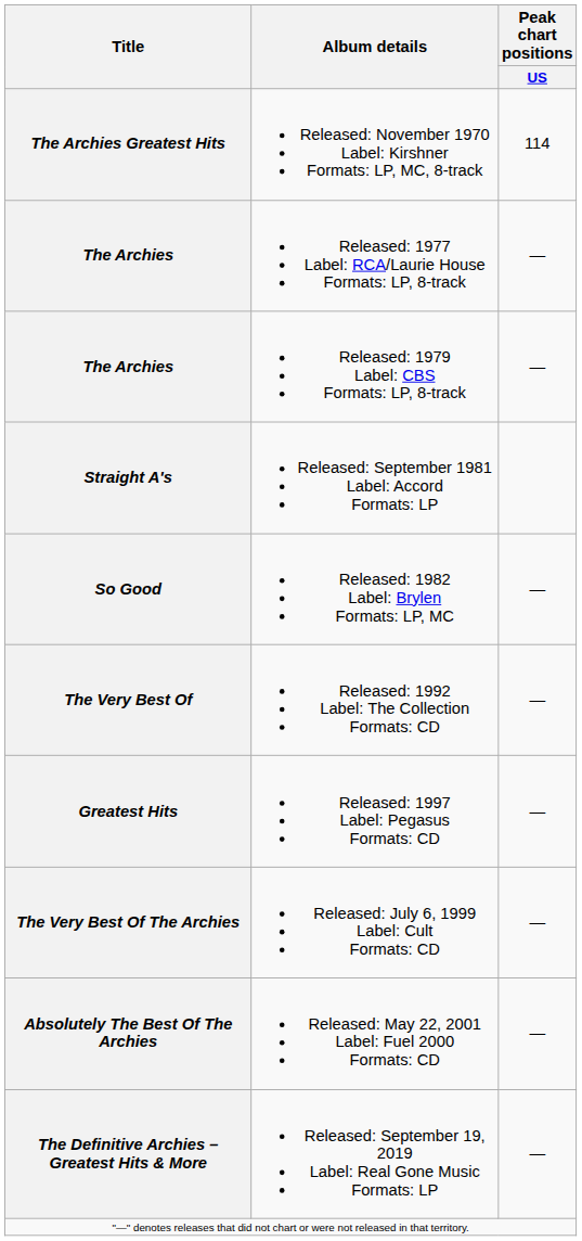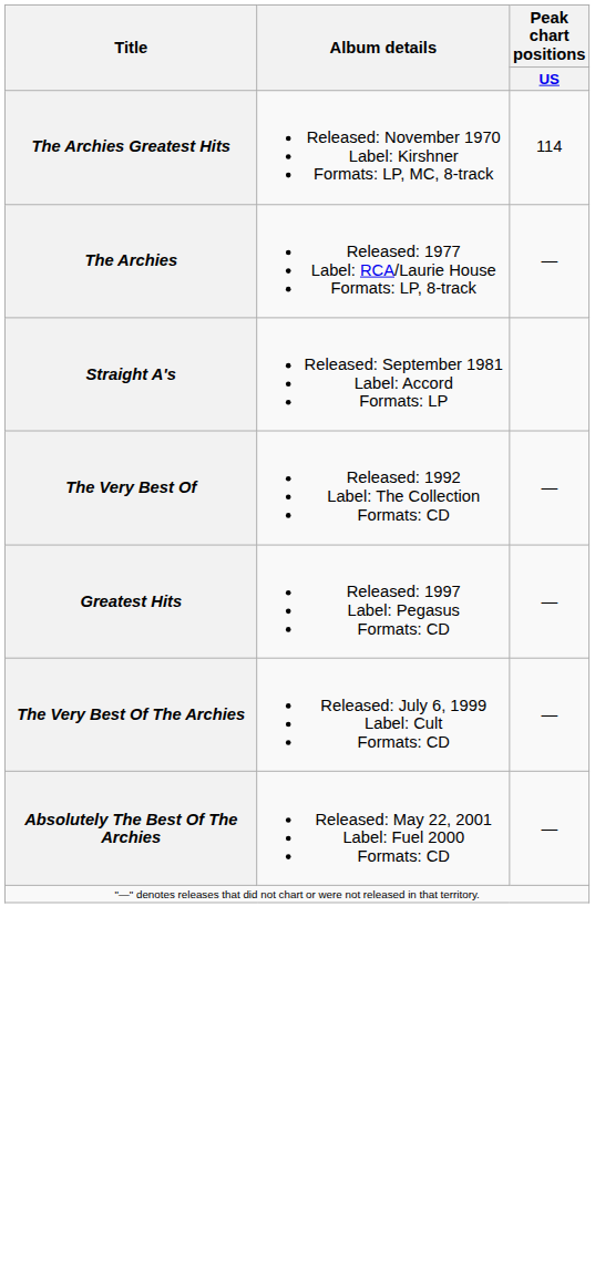 <table class="wikitable plainrowheaders" style="text-align:center;">
 <tr>
 <th rowspan="2" scope="col" style="width:15em;">Title</th>
 <th rowspan="2" scope="col" style="width:15em;">Album details</th>
 <th>Peak chart positions</th>
 </tr>
 <tr>
 <th scope="col" style="width:2em;font-size:90%;"><a href='#'>US</a><br></th>
 </tr>
 <tr>
 <th scope="row"><em>The Archies Greatest Hits</em></th>
 <td><br><ul><li>Released: November 1970</li><li>Label: Kirshner</li><li>Formats: LP, MC, 8-track</li></ul></td>
 <td>114</td>
 </tr>
 <tr>
 <th scope="row"><em>The Archies</em></th>
 <td><br><ul><li>Released: 1977</li><li>Label: <a href='#'>RCA</a>/Laurie House</li><li>Formats: LP, 8-track</li></ul></td>
 <td>—</td>
 </tr>
 <tr>
-<th scope="row"><em>The Archies</em></th>
-<td><br><ul><li>Released: 1979</li><li>Label: <a href='#'>CBS</a></li><li>Formats: LP, 8-track</li></ul></td>
-<td>—</td>
-</tr>
-<tr>
 <th scope="row"><em>Straight A's</em></th>
 <td><br><ul><li>Released: September 1981</li><li>Label: Accord</li><li>Formats: LP</li></ul></td>
 <td></td>
-</tr>
-<tr>
-<th scope="row"><em>So Good</em></th>
-<td><br><ul><li>Released: 1982</li><li>Label: <a href='#'>Brylen</a></li><li>Formats: LP, MC</li></ul></td>
-<td>—</td>
 </tr>
 <tr>
 <th scope="row"><em>The Very Best Of</em></th>
 <td><br><ul><li>Released: 1992</li><li>Label: The Collection</li><li>Formats: CD</li></ul></td>
 <td>—</td>
 </tr>
 <tr>
 <th scope="row"><em>Greatest Hits</em></th>
 <td><br><ul><li>Released: 1997</li><li>Label: Pegasus</li><li>Formats: CD</li></ul></td>
 <td>—</td>
 </tr>
 <tr>
 <th scope="row"><em>The Very Best Of The Archies</em></th>
 <td><br><ul><li>Released: July 6, 1999</li><li>Label: Cult</li><li>Formats: CD</li></ul></td>
 <td>—</td>
 </tr>
 <tr>
 <th scope="row"><em>Absolutely The Best Of The Archies</em></th>
 <td><br><ul><li>Released: May 22, 2001</li><li>Label: Fuel 2000</li><li>Formats: CD</li></ul></td>
 <td>—</td>
 </tr>
 <tr>
-<th scope="row"><em>The Definitive Archies – Greatest Hits & More</em></th>
-<td><br><ul><li>Released: September 19, 2019</li><li>Label: Real Gone Music</li><li>Formats: LP</li></ul></td>
-<td>—</td>
-</tr>
-<tr>
 <td colspan="3" style="font-size:8pt">"—" denotes releases that did not chart or were not released in that territory.</td>
 </tr>
 </table>
